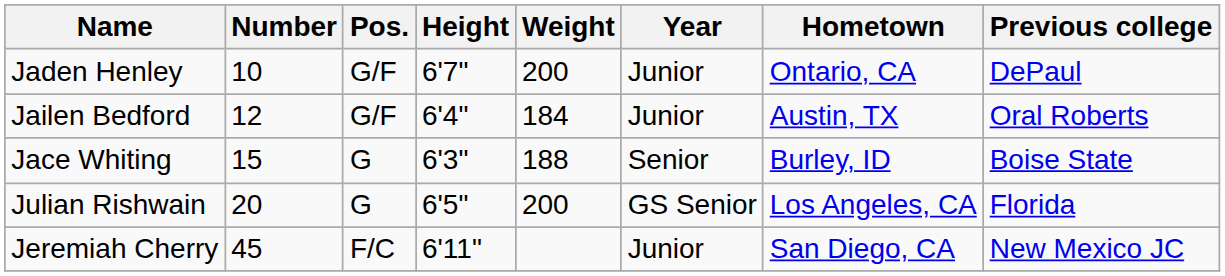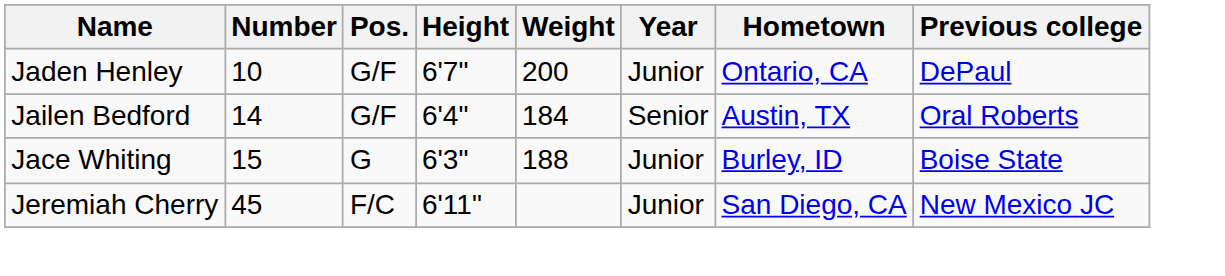 <table class="wikitable sortable" border="1">
 <tr>
 <th>Name</th>
 <th>Number</th>
 <th>Pos.</th>
 <th>Height</th>
 <th>Weight</th>
 <th>Year</th>
 <th>Hometown</th>
 <th class="unsortable">Previous college</th>
 </tr>
 <tr>
 <td>Jaden Henley</td>
 <td>10</td>
 <td>G/F</td>
 <td>6'7"</td>
 <td>200</td>
 <td>Junior</td>
 <td><a href='#'>Ontario, CA</a></td>
 <td><a href='#'>DePaul</a></td>
 </tr>
 <tr>
 <td>Jailen Bedford</td>
-<td>12</td>
+<td>14</td>
 <td>G/F</td>
 <td>6'4"</td>
 <td>184</td>
-<td>Junior</td>
+<td>Senior</td>
 <td><a href='#'>Austin, TX</a></td>
 <td><a href='#'>Oral Roberts</a></td>
 </tr>
 <tr>
 <td>Jace Whiting</td>
 <td>15</td>
 <td>G</td>
 <td>6'3"</td>
 <td>188</td>
-<td>Senior</td>
+<td>Junior</td>
 <td><a href='#'>Burley, ID</a></td>
 <td><a href='#'>Boise State</a></td>
-</tr>
-<tr>
-<td>Julian Rishwain</td>
-<td>20</td>
-<td>G</td>
-<td>6'5"</td>
-<td>200</td>
-<td>GS Senior</td>
-<td><a href='#'>Los Angeles, CA</a></td>
-<td><a href='#'>Florida</a></td>
 </tr>
 <tr>
 <td>Jeremiah Cherry</td>
 <td>45</td>
 <td>F/C</td>
 <td>6'11"</td>
 <td></td>
 <td>Junior</td>
 <td><a href='#'>San Diego, CA</a></td>
 <td><a href='#'>New Mexico JC</a></td>
 </tr>
 </table>
